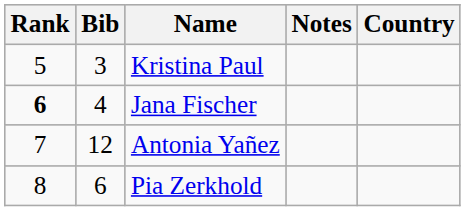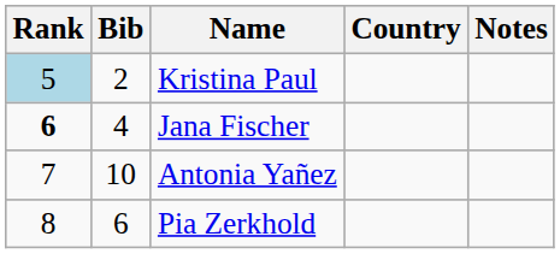 <table class="wikitable" style="text-align:center;">
 <tr>
 <th>Rank</th>
 <th>Bib</th>
 <th>Name</th>
+<th>Country</th>
 <th>Notes</th>
-<th>Country</th>
 </tr>
 <tr>
-<td>5</td>
-<td>3</td>
+<td style="background: lightblue;">5</td>
+<td>2</td>
 <td align=left><a href='#'>Kristina Paul</a></td>
+<td align=left></td>
 <td></td>
-<td align=left></td>
 </tr>
 <tr>
 <td><strong>6</strong></td>
 <td>4</td>
 <td align=left><a href='#'>Jana Fischer</a></td>
+<td align=left></td>
 <td></td>
-<td align=left></td>
 </tr>
 <tr>
 <td>7</td>
-<td>12</td>
+<td>10</td>
 <td align=left><a href='#'>Antonia Yañez</a></td>
+<td align=left></td>
 <td></td>
-<td align=left></td>
 </tr>
 <tr>
 <td>8</td>
 <td>6</td>
 <td align=left><a href='#'>Pia Zerkhold</a></td>
+<td align=left></td>
 <td></td>
-<td align=left></td>
 </tr>
 </table>
